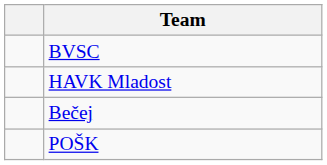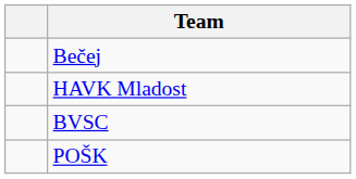 <table class="wikitable" style="text-align:center">
 <tr>
 <th width=25></th>
 <th width=220>Team</th>
 </tr>
 <tr>
 <td></td>
-<td align=left> <a href='#'>BVSC</a></td>
+<td align=left> <a href='#'>Bečej</a></td>
 </tr>
 <tr>
 <td></td>
 <td align=left> <a href='#'>HAVK Mladost</a></td>
 </tr>
 <tr>
 <td></td>
-<td align=left> <a href='#'>Bečej</a></td>
+<td align=left> <a href='#'>BVSC</a></td>
 </tr>
 <tr>
 <td></td>
 <td align=left> <a href='#'>POŠK</a></td>
 </tr>
 </table>
